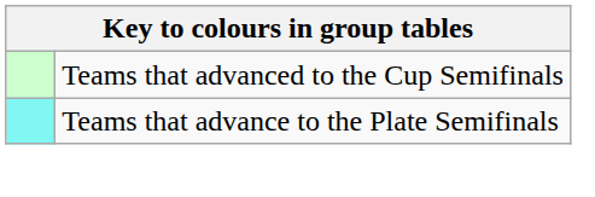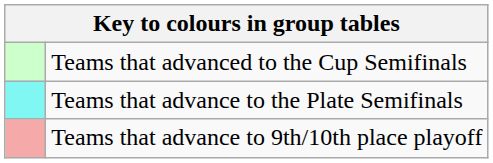 <table class="wikitable" style="text-align: center;">
 <tr>
 <th colspan=2>Key to colours in group tables</th>
 </tr>
 <tr>
 <td style="background:#ccffcc; width:20px;"></td>
 <td align=left>Teams that advanced to the Cup Semifinals</td>
 </tr>
 <tr>
 <td style="background:#81F7F3; width:20px;"></td>
 <td align=left>Teams that advance to the Plate Semifinals</td>
 </tr>
+<tr>
+<td style="background:#F5A9A9; width:20px;"></td>
+<td align=left>Teams that advance to 9th/10th place playoff</td>
+</tr>
 </table>
